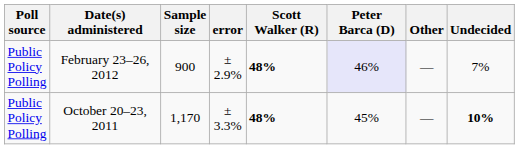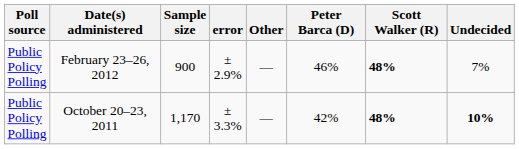 <table class="wikitable">
 <tr valign= bottom>
 <th>Poll source</th>
 <th style="width:135px;">Date(s)<br>administered</th>
 <th class=small>Sample<br>size</th>
 <th><br>error</th>
+<th>Other</th>
+<th style="width:100px;">Peter<br>Barca (D)</th>
 <th style="width:100px;">Scott<br>Walker (R)</th>
-<th style="width:100px;">Peter<br>Barca (D)</th>
-<th>Other</th>
 <th>Undecided</th>
 </tr>
 <tr>
 <td><a href='#'>Public Policy Polling</a></td>
 <td align=center>February 23–26, 2012</td>
 <td align=center>900</td>
 <td align=center>± 2.9%</td>
+<td align=center>—</td>
+<td align=center>46%</td>
 <td><strong>48%</strong></td>
-<td align=center style="background: lavender;">46%</td>
-<td align=center>—</td>
 <td align=center>7%</td>
 </tr>
 <tr>
 <td><a href='#'>Public Policy Polling</a></td>
 <td align=center>October 20–23, 2011</td>
 <td align=center>1,170</td>
 <td align=center>± 3.3%</td>
+<td align=center>—</td>
+<td align=center>42%</td>
 <td><strong>48%</strong></td>
-<td align=center>45%</td>
-<td align=center>—</td>
 <td align=center><strong>10%</strong></td>
 </tr>
 </table>
